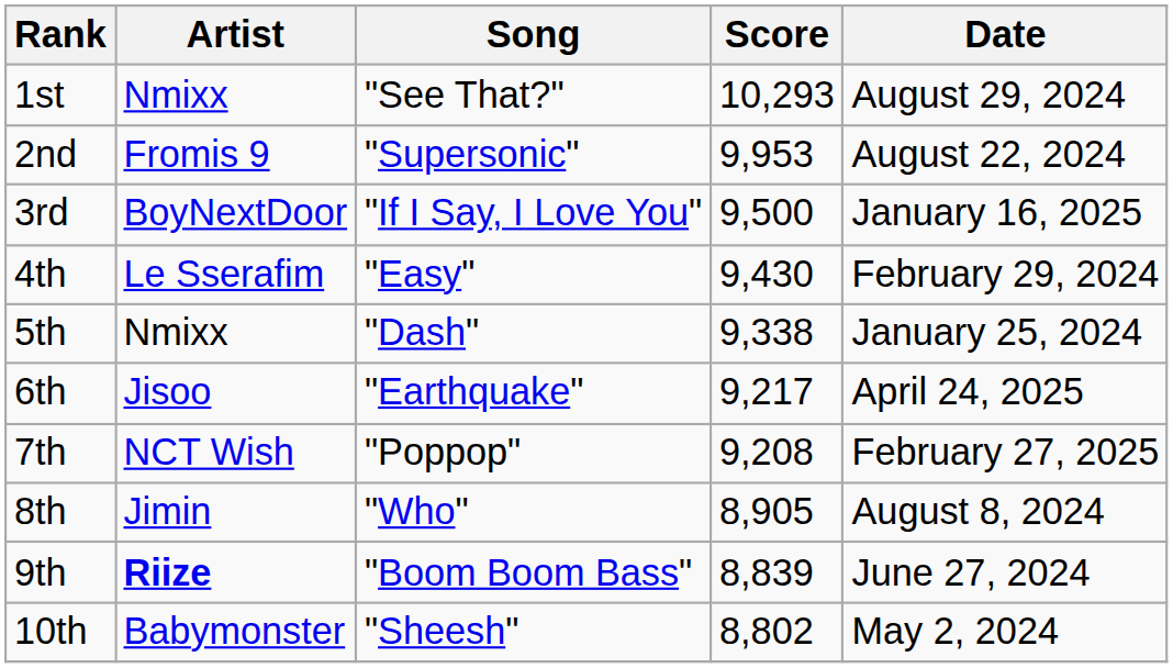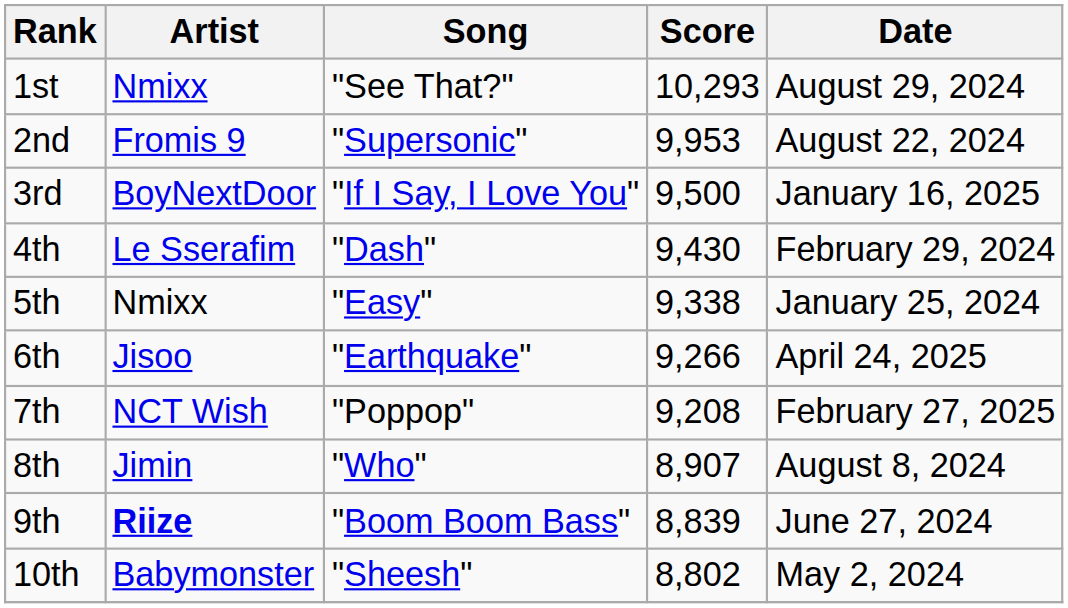 <table class="wikitable">
 <tr>
 <th style=text-align:center>Rank</th>
 <th style=text-align:center>Artist</th>
 <th style=text-align:center>Song</th>
 <th style=text-align:center>Score</th>
 <th style=text-align:center>Date</th>
 </tr>
 <tr>
 <td>1st</td>
 <td><a href='#'>Nmixx</a></td>
 <td>"See That?"</td>
 <td>10,293</td>
 <td>August 29, 2024</td>
 </tr>
 <tr>
 <td>2nd</td>
 <td><a href='#'>Fromis 9</a></td>
 <td>"<a href='#'>Supersonic</a>"</td>
 <td>9,953</td>
 <td>August 22, 2024</td>
 </tr>
 <tr>
 <td>3rd</td>
 <td><a href='#'>BoyNextDoor</a></td>
 <td>"<a href='#'>If I Say, I Love You</a>"</td>
 <td>9,500</td>
 <td>January 16, 2025</td>
 </tr>
 <tr>
 <td>4th</td>
 <td><a href='#'>Le Sserafim</a></td>
-<td>"<a href='#'>Easy</a>"</td>
+<td>"<a href='#'>Dash</a>"</td>
 <td>9,430</td>
 <td>February 29, 2024</td>
 </tr>
 <tr>
 <td>5th</td>
 <td>Nmixx</td>
-<td>"<a href='#'>Dash</a>"</td>
+<td>"<a href='#'>Easy</a>"</td>
 <td>9,338</td>
 <td>January 25, 2024</td>
 </tr>
 <tr>
 <td>6th</td>
 <td><a href='#'>Jisoo</a></td>
 <td>"<a href='#'>Earthquake</a>"</td>
-<td>9,217</td>
+<td>9,266</td>
 <td>April 24, 2025</td>
 </tr>
 <tr>
 <td>7th</td>
 <td><a href='#'>NCT Wish</a></td>
 <td>"Poppop"</td>
 <td>9,208</td>
 <td>February 27, 2025</td>
 </tr>
 <tr>
 <td>8th</td>
 <td><a href='#'>Jimin</a></td>
 <td>"<a href='#'>Who</a>"</td>
-<td>8,905</td>
+<td>8,907</td>
 <td>August 8, 2024</td>
 </tr>
 <tr>
 <td>9th</td>
 <td><strong><a href='#'>Riize</a></strong></td>
 <td>"<a href='#'>Boom Boom Bass</a>"</td>
 <td>8,839</td>
 <td>June 27, 2024</td>
 </tr>
 <tr>
 <td>10th</td>
 <td><a href='#'>Babymonster</a></td>
 <td>"<a href='#'>Sheesh</a>"</td>
 <td>8,802</td>
 <td>May 2, 2024</td>
 </tr>
 <tr>
 </tr>
 </table>
